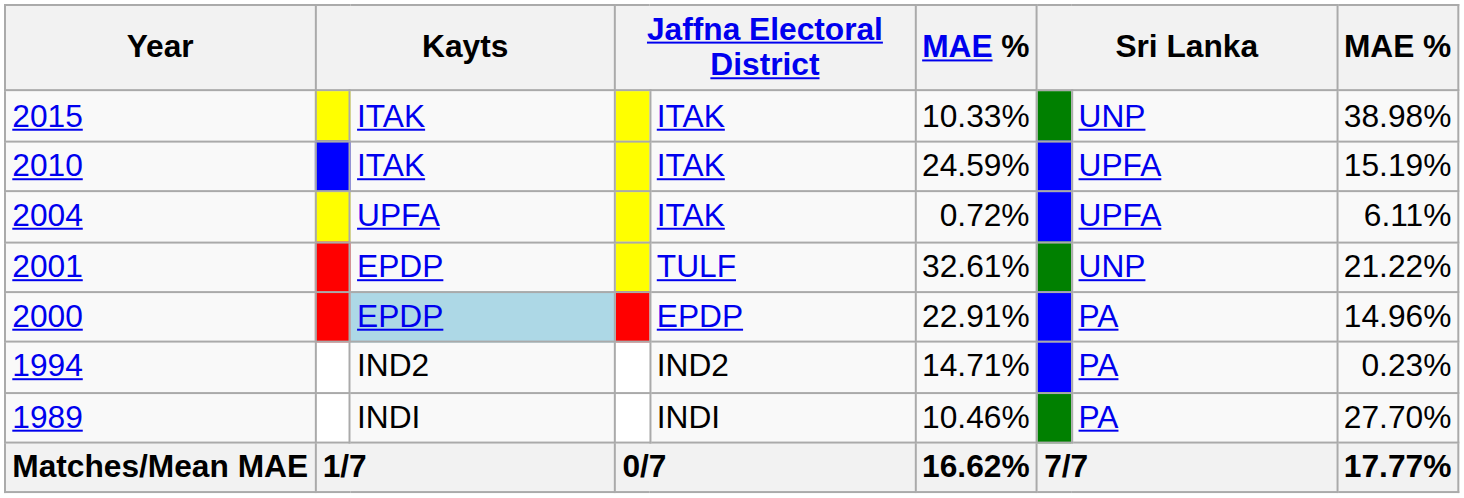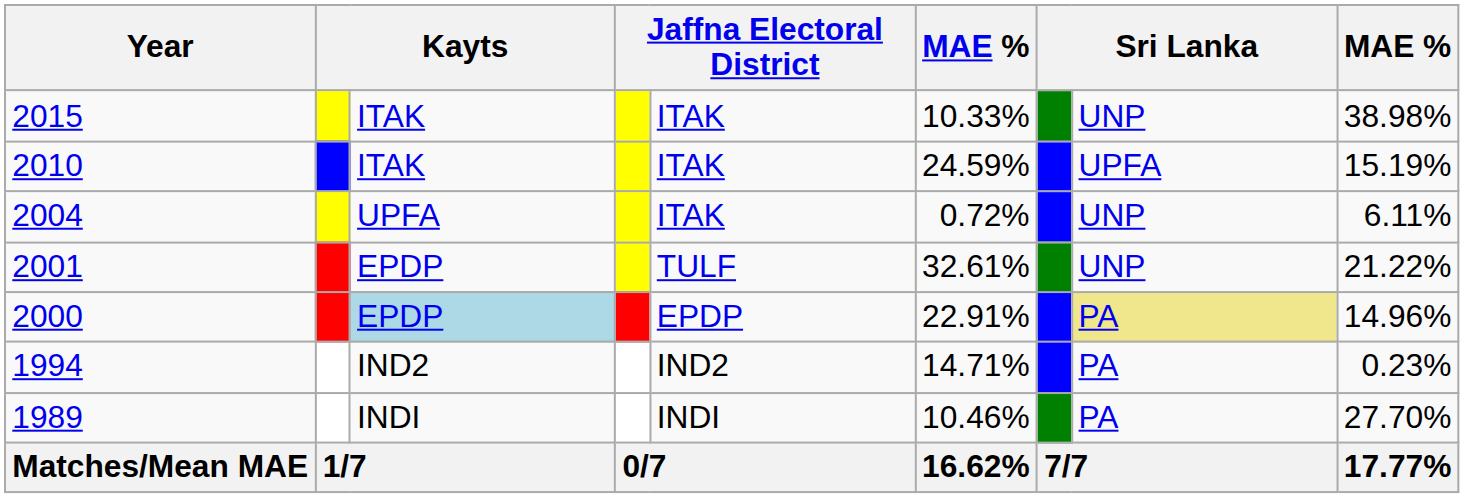 <table class="wikitable">
 <tr>
 <th>Year</th>
 <th colspan="2" width="144px">Kayts</th>
 <th colspan="2" width="144px"><a href='#'>Jaffna Electoral District</a></th>
 <th><a href='#'>MAE</a> %</th>
 <th colspan="2" width="144px">Sri Lanka</th>
 <th>MAE %</th>
 </tr>
 <tr>
 <td><a href='#'>2015</a></td>
 <td style="background-color:yellow;" width="10px"></td>
 <td style="text-align:left;"><a href='#'>ITAK</a></td>
 <td style="background-color:yellow;" width="10px"></td>
 <td style="text-align:left;"><a href='#'>ITAK</a></td>
 <td style="text-align:right;">10.33%</td>
 <td style="background-color:green;" width="10px"></td>
 <td style="text-align:left;"><a href='#'>UNP</a></td>
 <td style="text-align:right;">38.98%</td>
 </tr>
 <tr>
 <td><a href='#'>2010</a></td>
 <td style="background-color:blue;" width="10px"></td>
 <td style="text-align:left;"><a href='#'>ITAK</a></td>
 <td style="background-color:yellow;" width="10px"></td>
 <td style="text-align:left;"><a href='#'>ITAK</a></td>
 <td style="text-align:right;">24.59%</td>
 <td style="background-color:blue;" width="10px"></td>
 <td style="text-align:left;"><a href='#'>UPFA</a></td>
 <td style="text-align:right;">15.19%</td>
 </tr>
 <tr>
 <td><a href='#'>2004</a></td>
 <td style="background-color:yellow;" width="10px"></td>
 <td style="text-align:left;"><a href='#'>UPFA</a></td>
 <td style="background-color:yellow;" width="10px"></td>
 <td style="text-align:left;"><a href='#'>ITAK</a></td>
 <td style="text-align:right;">0.72%</td>
 <td style="background-color:blue;" width="10px"></td>
-<td style="text-align:left;"><a href='#'>UPFA</a></td>
+<td style="text-align:left;"><a href='#'>UNP</a></td>
 <td style="text-align:right;">6.11%</td>
 </tr>
 <tr>
 <td><a href='#'>2001</a></td>
 <td style="background-color:red;" width="10px"></td>
 <td style="text-align:left;"><a href='#'>EPDP</a></td>
 <td style="background-color:yellow;" width="10px"></td>
 <td style="text-align:left;"><a href='#'>TULF</a></td>
 <td style="text-align:right;">32.61%</td>
 <td style="background-color:green;" width="10px"></td>
 <td style="text-align:left;"><a href='#'>UNP</a></td>
 <td style="text-align:right;">21.22%</td>
 </tr>
 <tr>
 <td><a href='#'>2000</a></td>
 <td style="background-color:red;" width="10px"></td>
 <td style="background: lightblue; text-align:left;"><a href='#'>EPDP</a></td>
 <td style="background-color:red;" width="10px"></td>
 <td style="text-align:left;"><a href='#'>EPDP</a></td>
 <td style="text-align:right;">22.91%</td>
 <td style="background-color:blue;" width="10px"></td>
-<td style="text-align:left;"><a href='#'>PA</a></td>
+<td style="background: khaki; text-align:left;"><a href='#'>PA</a></td>
 <td style="text-align:right;">14.96%</td>
 </tr>
 <tr>
 <td><a href='#'>1994</a></td>
 <td style="background-color:white;" width="10px"></td>
 <td style="text-align:left;">IND2</td>
 <td style="background-color:white;" width="10px"></td>
 <td style="text-align:left;">IND2</td>
 <td style="text-align:right;">14.71%</td>
 <td style="background-color:blue;" width="10px"></td>
 <td style="text-align:left;"><a href='#'>PA</a></td>
 <td style="text-align:right;">0.23%</td>
 </tr>
 <tr>
 <td><a href='#'>1989</a></td>
 <td style="background-color:white;" width="10px"></td>
 <td style="text-align:left;">INDI</td>
 <td style="background-color:white;" width="10px"></td>
 <td style="text-align:left;">INDI</td>
 <td style="text-align:right;">10.46%</td>
 <td style="background-color:green;" width="10px"></td>
 <td style="text-align:left;"><a href='#'>PA</a></td>
 <td style="text-align:right;">27.70%</td>
 </tr>
 <tr>
 <th>Matches/Mean MAE</th>
 <th style="text-align:left;"colspan="2" width="144px">1/7</th>
 <th style="text-align:left;"colspan="2" width="144px">0/7</th>
 <th style="text-align:right;">16.62%</th>
 <th style="text-align:left;"colspan="2" width="144px">7/7</th>
 <th style="text-align:right;">17.77%</th>
 </tr>
 </table>
